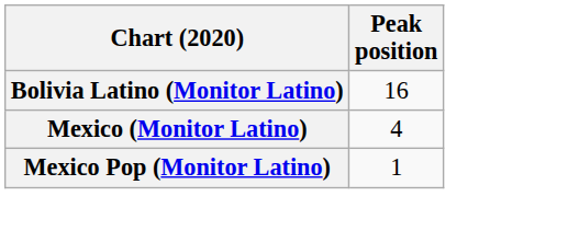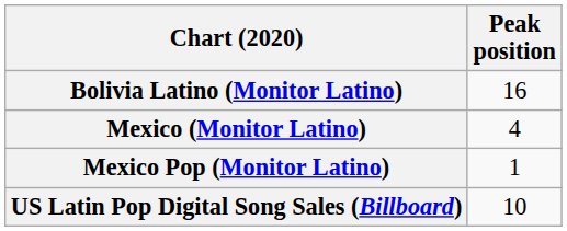 <table class="wikitable plainrowheaders" style="text-align:center">
 <tr>
 <th scope="col">Chart (2020)</th>
 <th scope="col">Peak<br>position</th>
 </tr>
 <tr>
 <th scope="row">Bolivia Latino (<a href='#'>Monitor Latino</a>)</th>
 <td>16</td>
 </tr>
 <tr>
 <th scope="row">Mexico (<a href='#'>Monitor Latino</a>)</th>
 <td>4</td>
 </tr>
 <tr>
 <th scope="row">Mexico Pop (<a href='#'>Monitor Latino</a>)</th>
 <td>1</td>
 </tr>
+<tr>
+<th scope="row">US Latin Pop Digital Song Sales (<em><a href='#'>Billboard</a></em>)</th>
+<td>10</td>
+</tr>
 </table>
